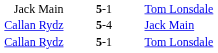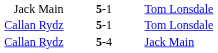 <table style="text-align:center">
 <tr>
 <th width=223></th>
 <th width=100></th>
 <th width=223></th>
 </tr>
 <tr>
 <td align=right>Jack Main </td>
 <td><strong>5</strong>-1</td>
 <td align=left> <a href='#'>Tom Lonsdale</a></td>
 </tr>
 <tr>
 <td align=right><a href='#'>Callan Rydz</a> </td>
+<td><strong>5</strong>-1</td>
+<td align=left> <a href='#'>Tom Lonsdale</a></td>
+</tr>
+<tr>
+<td align=right><a href='#'>Callan Rydz</a> </td>
 <td><strong>5</strong>-4</td>
 <td align=left> <a href='#'>Jack Main</a></td>
 </tr>
-<tr>
-<td align=right><a href='#'>Callan Rydz</a> </td>
-<td><strong>5</strong>-1</td>
-<td align=left> <a href='#'>Tom Lonsdale</a></td>
-</tr>
 </table>
